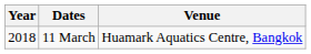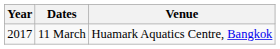 <table class="wikitable">
 <tr>
 <th>Year</th>
 <th>Dates</th>
 <th>Venue</th>
 </tr>
 <tr>
-<td>2018</td>
+<td>2017</td>
 <td>11 March</td>
 <td>Huamark Aquatics Centre, <a href='#'>Bangkok</a></td>
 </tr>
 </table>
